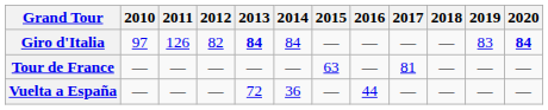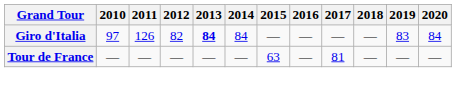 <table class="wikitable plainrowheaders">
 <tr>
 <th scope="col"><a href='#'>Grand Tour</a></th>
 <th scope="col">2010</th>
 <th scope="col">2011</th>
 <th scope="col">2012</th>
 <th scope="col">2013</th>
 <th scope="col">2014</th>
 <th scope="col">2015</th>
 <th scope="col">2016</th>
 <th scope="col">2017</th>
 <th scope="col">2018</th>
 <th scope="col">2019</th>
 <th scope="col">2020</th>
 </tr>
 <tr style="text-align:center;">
 <th scope="row"> <a href='#'>Giro d'Italia</a></th>
 <td><a href='#'>97</a></td>
 <td><a href='#'>126</a></td>
 <td><a href='#'>82</a></td>
 <td><strong><a href='#'>84</a></strong></td>
 <td><a href='#'>84</a></td>
 <td>—</td>
 <td>—</td>
 <td>—</td>
 <td>—</td>
 <td><a href='#'>83</a></td>
-<td><strong><a href='#'>84</a></strong></td>
+<td><a href='#'>84</a></td>
 </tr>
 <tr style="text-align:center;">
 <th scope="row"> <a href='#'>Tour de France</a></th>
 <td>—</td>
 <td>—</td>
 <td>—</td>
 <td>—</td>
 <td>—</td>
 <td><a href='#'>63</a></td>
 <td>—</td>
 <td><a href='#'>81</a></td>
 <td>—</td>
 <td>—</td>
 <td>—</td>
 </tr>
-<tr style="text-align:center;">
-<th scope="row"> <a href='#'>Vuelta a España</a></th>
-<td>—</td>
-<td>—</td>
-<td>—</td>
-<td><a href='#'>72</a></td>
-<td><a href='#'>36</a></td>
-<td>—</td>
-<td><a href='#'>44</a></td>
-<td>—</td>
-<td>—</td>
-<td>—</td>
-<td>—</td>
-</tr>
 </table>
